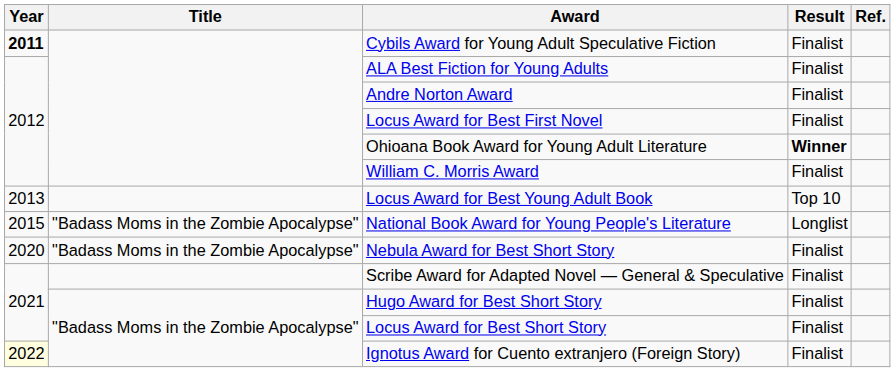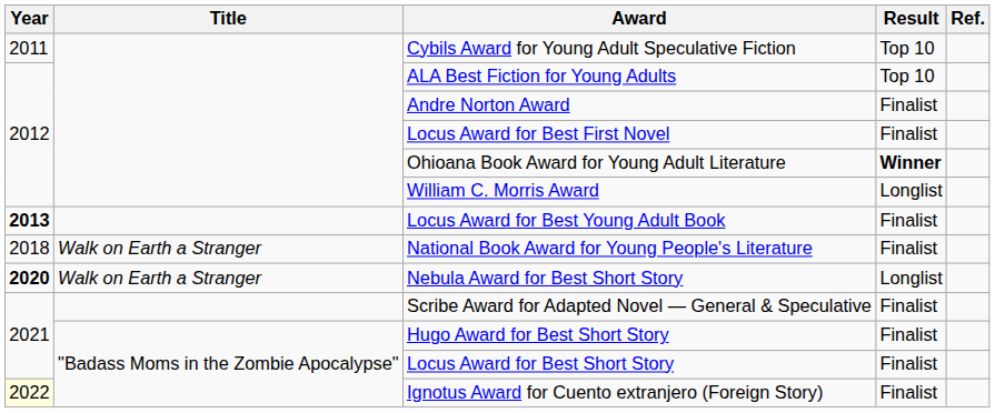 <table class="wikitable sortable mw-collapsible">
 <tr>
 <th>Year</th>
 <th>Title</th>
 <th>Award</th>
 <th>Result</th>
 <th>Ref.</th>
 </tr>
 <tr>
-<td><strong>2011</strong></td>
+<td>2011</td>
 <td rowspan="6"></td>
 <td><a href='#'>Cybils Award</a> for Young Adult Speculative Fiction</td>
-<td>Finalist</td>
+<td>Top 10</td>
 <td></td>
 </tr>
 <tr>
 <td rowspan="5">2012</td>
 <td><a href='#'>ALA Best Fiction for Young Adults</a></td>
-<td>Finalist</td>
+<td>Top 10</td>
 <td></td>
 </tr>
 <tr>
 <td><a href='#'>Andre Norton Award</a></td>
 <td>Finalist</td>
 <td></td>
 </tr>
 <tr>
 <td><a href='#'>Locus Award for Best First Novel</a></td>
 <td>Finalist</td>
 <td></td>
 </tr>
 <tr>
 <td>Ohioana Book Award for Young Adult Literature</td>
 <td><strong>Winner</strong></td>
 <td></td>
 </tr>
 <tr>
 <td><a href='#'>William C. Morris Award</a></td>
+<td>Longlist</td>
+<td></td>
+</tr>
+<tr>
+<td><strong>2013</strong></td>
+<td><em></em></td>
+<td><a href='#'>Locus Award for Best Young Adult Book</a></td>
 <td>Finalist</td>
 <td></td>
 </tr>
 <tr>
-<td>2013</td>
-<td><em></em></td>
-<td><a href='#'>Locus Award for Best Young Adult Book</a></td>
-<td>Top 10</td>
+<td>2018</td>
+<td><em>Walk on Earth a Stranger</em></td>
+<td><a href='#'>National Book Award for Young People's Literature</a></td>
+<td>Finalist</td>
 <td></td>
 </tr>
 <tr>
-<td>2015</td>
-<td>"Badass Moms in the Zombie Apocalypse"</td>
-<td><a href='#'>National Book Award for Young People's Literature</a></td>
+<td><strong>2020</strong></td>
+<td><em>Walk on Earth a Stranger</em></td>
+<td><a href='#'>Nebula Award for Best Short Story</a></td>
 <td>Longlist</td>
-<td></td>
-</tr>
-<tr>
-<td>2020</td>
-<td>"Badass Moms in the Zombie Apocalypse"</td>
-<td><a href='#'>Nebula Award for Best Short Story</a></td>
-<td>Finalist</td>
 <td></td>
 </tr>
 <tr>
 <td rowspan="3">2021</td>
 <td></td>
 <td>Scribe Award for Adapted Novel — General & Speculative</td>
 <td>Finalist</td>
 <td></td>
 </tr>
 <tr>
 <td rowspan="3">"Badass Moms in the Zombie Apocalypse"</td>
 <td><a href='#'>Hugo Award for Best Short Story</a></td>
 <td>Finalist</td>
 <td></td>
 </tr>
 <tr>
 <td><a href='#'>Locus Award for Best Short Story</a></td>
 <td>Finalist</td>
 <td></td>
 </tr>
 <tr>
 <td style="background: lightyellow;">2022</td>
 <td><a href='#'>Ignotus Award</a> for Cuento extranjero (Foreign Story)</td>
 <td>Finalist</td>
 <td></td>
 </tr>
 </table>
